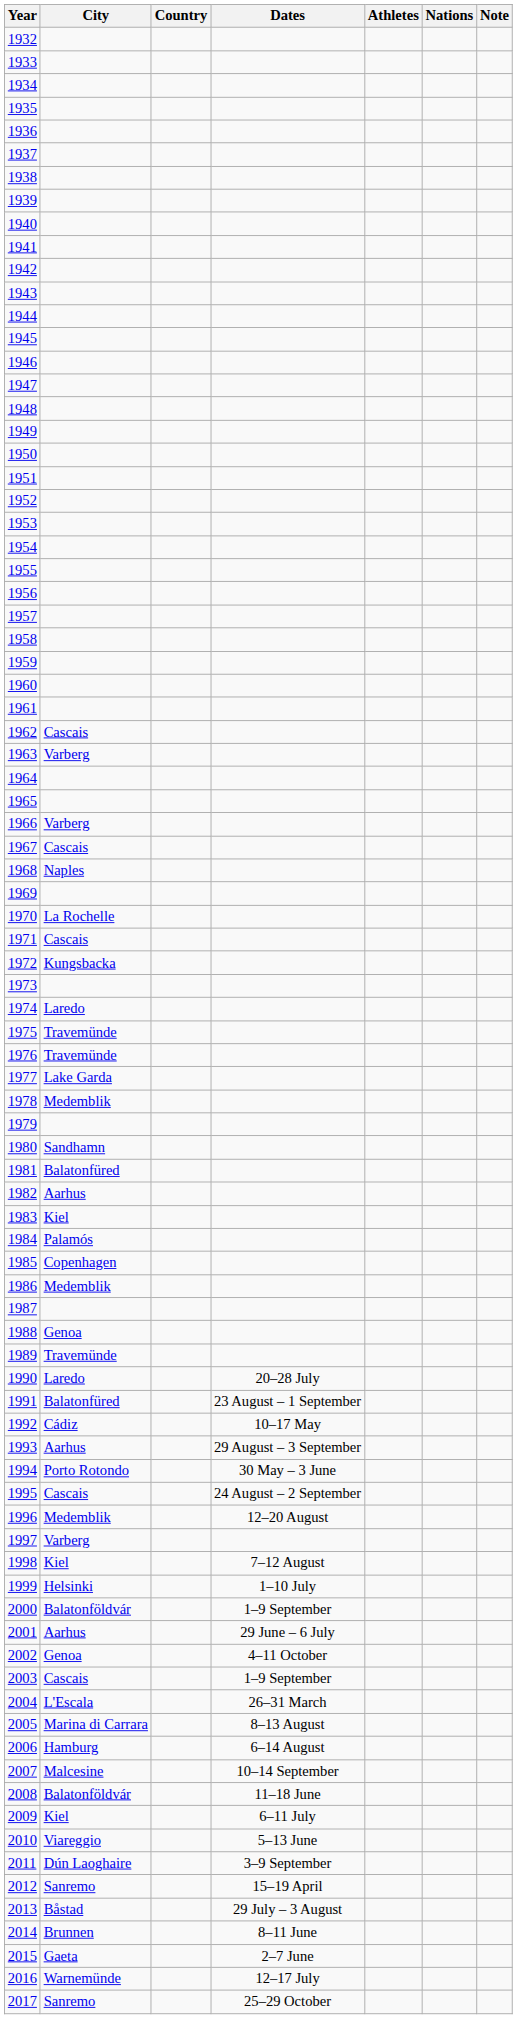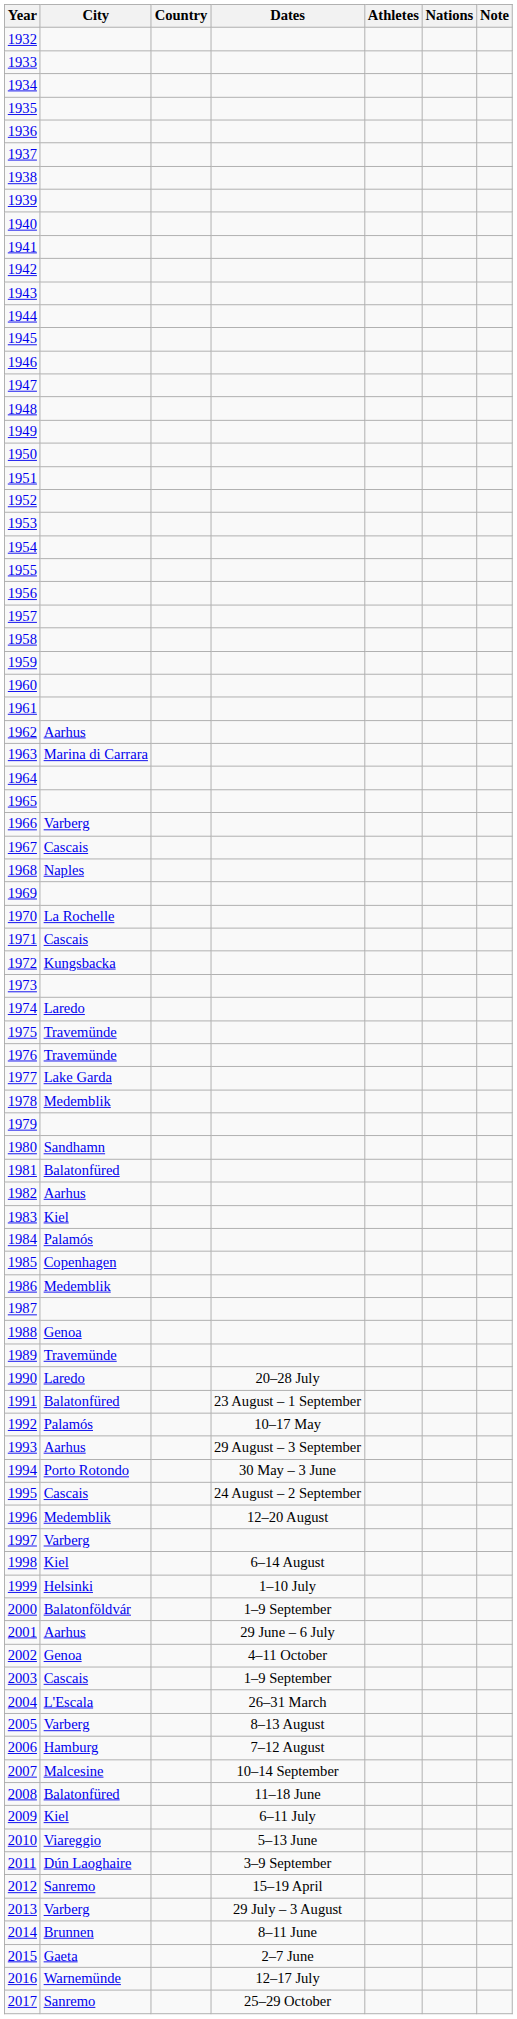 <table class="wikitable">
 <tr>
 <th>Year</th>
 <th>City</th>
 <th>Country</th>
 <th>Dates</th>
 <th>Athletes</th>
 <th>Nations</th>
 <th>Note</th>
 </tr>
 <tr>
 <td><a href='#'>1932</a></td>
 <td></td>
 <td></td>
 <td align=center></td>
 <td align=center></td>
 <td align=center></td>
 <td></td>
 </tr>
 <tr>
 <td><a href='#'>1933</a></td>
 <td></td>
 <td></td>
 <td align=center></td>
 <td align=center></td>
 <td align=center></td>
 <td></td>
 </tr>
 <tr>
 <td><a href='#'>1934</a></td>
 <td></td>
 <td></td>
 <td align=center></td>
 <td align=center></td>
 <td align=center></td>
 <td></td>
 </tr>
 <tr>
 <td><a href='#'>1935</a></td>
 <td></td>
 <td></td>
 <td align=center></td>
 <td align=center></td>
 <td align=center></td>
 <td></td>
 </tr>
 <tr>
 <td><a href='#'>1936</a></td>
 <td></td>
 <td></td>
 <td align=center></td>
 <td align=center></td>
 <td align=center></td>
 <td></td>
 </tr>
 <tr>
 <td><a href='#'>1937</a></td>
 <td></td>
 <td></td>
 <td align=center></td>
 <td align=center></td>
 <td align=center></td>
 <td></td>
 </tr>
 <tr>
 <td><a href='#'>1938</a></td>
 <td></td>
 <td></td>
 <td align=center></td>
 <td align=center></td>
 <td align=center></td>
 <td></td>
 </tr>
 <tr>
 <td><a href='#'>1939</a></td>
 <td></td>
 <td></td>
 <td align=center></td>
 <td align=center></td>
 <td align=center></td>
 <td></td>
 </tr>
 <tr>
 <td><a href='#'>1940</a></td>
 <td></td>
 <td></td>
 <td align=center></td>
 <td align=center></td>
 <td align=center></td>
 <td></td>
 </tr>
 <tr>
 <td><a href='#'>1941</a></td>
 <td></td>
 <td></td>
 <td align=center></td>
 <td align=center></td>
 <td align=center></td>
 <td></td>
 </tr>
 <tr>
 <td><a href='#'>1942</a></td>
 <td></td>
 <td></td>
 <td align=center></td>
 <td align=center></td>
 <td align=center></td>
 <td></td>
 </tr>
 <tr>
 <td><a href='#'>1943</a></td>
 <td></td>
 <td></td>
 <td align=center></td>
 <td align=center></td>
 <td align=center></td>
 <td></td>
 </tr>
 <tr>
 <td><a href='#'>1944</a></td>
 <td></td>
 <td></td>
 <td align=center></td>
 <td align=center></td>
 <td align=center></td>
 <td></td>
 </tr>
 <tr>
 <td><a href='#'>1945</a></td>
 <td></td>
 <td></td>
 <td align=center></td>
 <td align=center></td>
 <td align=center></td>
 <td></td>
 </tr>
 <tr>
 <td><a href='#'>1946</a></td>
 <td></td>
 <td></td>
 <td align=center></td>
 <td align=center></td>
 <td align=center></td>
 <td></td>
 </tr>
 <tr>
 <td><a href='#'>1947</a></td>
 <td></td>
 <td></td>
 <td align=center></td>
 <td align=center></td>
 <td align=center></td>
 <td></td>
 </tr>
 <tr>
 <td><a href='#'>1948</a></td>
 <td></td>
 <td></td>
 <td align=center></td>
 <td align=center></td>
 <td align=center></td>
 <td></td>
 </tr>
 <tr>
 <td><a href='#'>1949</a></td>
 <td></td>
 <td></td>
 <td align=center></td>
 <td align=center></td>
 <td align=center></td>
 <td></td>
 </tr>
 <tr>
 <td><a href='#'>1950</a></td>
 <td></td>
 <td></td>
 <td align=center></td>
 <td align=center></td>
 <td align=center></td>
 <td></td>
 </tr>
 <tr>
 <td><a href='#'>1951</a></td>
 <td></td>
 <td></td>
 <td align=center></td>
 <td align=center></td>
 <td align=center></td>
 <td></td>
 </tr>
 <tr>
 <td><a href='#'>1952</a></td>
 <td></td>
 <td></td>
 <td align=center></td>
 <td align=center></td>
 <td align=center></td>
 <td></td>
 </tr>
 <tr>
 <td><a href='#'>1953</a></td>
 <td></td>
 <td></td>
 <td align=center></td>
 <td align=center></td>
 <td align=center></td>
 <td></td>
 </tr>
 <tr>
 <td><a href='#'>1954</a></td>
 <td></td>
 <td></td>
 <td align=center></td>
 <td align=center></td>
 <td align=center></td>
 <td></td>
 </tr>
 <tr>
 <td><a href='#'>1955</a></td>
 <td></td>
 <td></td>
 <td align=center></td>
 <td align=center></td>
 <td align=center></td>
 <td></td>
 </tr>
 <tr>
 <td><a href='#'>1956</a></td>
 <td></td>
 <td></td>
 <td align=center></td>
 <td align=center></td>
 <td align=center></td>
 <td></td>
 </tr>
 <tr>
 <td><a href='#'>1957</a></td>
 <td></td>
 <td></td>
 <td align=center></td>
 <td align=center></td>
 <td align=center></td>
 <td></td>
 </tr>
 <tr>
 <td><a href='#'>1958</a></td>
 <td></td>
 <td></td>
 <td align=center></td>
 <td align=center></td>
 <td align=center></td>
 <td></td>
 </tr>
 <tr>
 <td><a href='#'>1959</a></td>
 <td></td>
 <td></td>
 <td align=center></td>
 <td align=center></td>
 <td align=center></td>
 <td></td>
 </tr>
 <tr>
 <td><a href='#'>1960</a></td>
 <td></td>
 <td></td>
 <td align=center></td>
 <td align=center></td>
 <td align=center></td>
 <td></td>
 </tr>
 <tr>
 <td><a href='#'>1961</a></td>
 <td></td>
 <td></td>
 <td align=center></td>
 <td align=center></td>
 <td align=center></td>
 <td></td>
 </tr>
 <tr>
 <td><a href='#'>1962</a></td>
-<td><a href='#'>Cascais</a></td>
+<td><a href='#'>Aarhus</a></td>
 <td></td>
 <td align=center></td>
 <td align=center></td>
 <td align=center></td>
 <td></td>
 </tr>
 <tr>
 <td><a href='#'>1963</a></td>
-<td><a href='#'>Varberg</a></td>
+<td><a href='#'>Marina di Carrara</a></td>
 <td></td>
 <td align=center></td>
 <td align=center></td>
 <td align=center></td>
 <td></td>
 </tr>
 <tr>
 <td><a href='#'>1964</a></td>
 <td></td>
 <td></td>
 <td align=center></td>
 <td align=center></td>
 <td align=center></td>
 <td></td>
 </tr>
 <tr>
 <td><a href='#'>1965</a></td>
 <td></td>
 <td></td>
 <td align=center></td>
 <td align=center></td>
 <td align=center></td>
 <td></td>
 </tr>
 <tr>
 <td><a href='#'>1966</a></td>
 <td><a href='#'>Varberg</a></td>
 <td></td>
 <td align=center></td>
 <td align=center></td>
 <td align=center></td>
 <td></td>
 </tr>
 <tr>
 <td><a href='#'>1967</a></td>
 <td><a href='#'>Cascais</a></td>
 <td></td>
 <td align=center></td>
 <td align=center></td>
 <td align=center></td>
 <td></td>
 </tr>
 <tr>
 <td><a href='#'>1968</a></td>
 <td><a href='#'>Naples</a></td>
 <td></td>
 <td align=center></td>
 <td align=center></td>
 <td align=center></td>
 <td></td>
 </tr>
 <tr>
 <td><a href='#'>1969</a></td>
 <td></td>
 <td></td>
 <td align=center></td>
 <td align=center></td>
 <td align=center></td>
 <td></td>
 </tr>
 <tr>
 <td><a href='#'>1970</a></td>
 <td><a href='#'>La Rochelle</a></td>
 <td></td>
 <td align=center></td>
 <td align=center></td>
 <td align=center></td>
 <td></td>
 </tr>
 <tr>
 <td><a href='#'>1971</a></td>
 <td><a href='#'>Cascais</a></td>
 <td></td>
 <td align=center></td>
 <td align=center></td>
 <td align=center></td>
 <td></td>
 </tr>
 <tr>
 <td><a href='#'>1972</a></td>
 <td><a href='#'>Kungsbacka</a></td>
 <td></td>
 <td align=center></td>
 <td align=center></td>
 <td align=center></td>
 <td></td>
 </tr>
 <tr>
 <td><a href='#'>1973</a></td>
 <td></td>
 <td></td>
 <td align=center></td>
 <td align=center></td>
 <td align=center></td>
 <td></td>
 </tr>
 <tr>
 <td><a href='#'>1974</a></td>
 <td><a href='#'>Laredo</a></td>
 <td></td>
 <td align=center></td>
 <td align=center></td>
 <td align=center></td>
 <td></td>
 </tr>
 <tr>
 <td><a href='#'>1975</a></td>
 <td><a href='#'>Travemünde</a></td>
 <td></td>
 <td align=center></td>
 <td align=center></td>
 <td align=center></td>
 <td></td>
 </tr>
 <tr>
 <td><a href='#'>1976</a></td>
 <td><a href='#'>Travemünde</a></td>
 <td></td>
 <td align=center></td>
 <td align=center></td>
 <td align=center></td>
 <td></td>
 </tr>
 <tr>
 <td><a href='#'>1977</a></td>
 <td><a href='#'>Lake Garda</a></td>
 <td></td>
 <td align=center></td>
 <td align=center></td>
 <td align=center></td>
 <td></td>
 </tr>
 <tr>
 <td><a href='#'>1978</a></td>
 <td><a href='#'>Medemblik</a></td>
 <td></td>
 <td align=center></td>
 <td align=center></td>
 <td align=center></td>
 <td></td>
 </tr>
 <tr>
 <td><a href='#'>1979</a></td>
 <td></td>
 <td></td>
 <td align=center></td>
 <td align=center></td>
 <td align=center></td>
 <td></td>
 </tr>
 <tr>
 <td><a href='#'>1980</a></td>
 <td><a href='#'>Sandhamn</a></td>
 <td></td>
 <td align=center></td>
 <td align=center></td>
 <td align=center></td>
 <td></td>
 </tr>
 <tr>
 <td><a href='#'>1981</a></td>
 <td><a href='#'>Balatonfüred</a></td>
 <td></td>
 <td align=center></td>
 <td align=center></td>
 <td align=center></td>
 <td></td>
 </tr>
 <tr>
 <td><a href='#'>1982</a></td>
 <td><a href='#'>Aarhus</a></td>
 <td></td>
 <td align=center></td>
 <td align=center></td>
 <td align=center></td>
 <td></td>
 </tr>
 <tr>
 <td><a href='#'>1983</a></td>
 <td><a href='#'>Kiel</a></td>
 <td></td>
 <td align=center></td>
 <td align=center></td>
 <td align=center></td>
 <td></td>
 </tr>
 <tr>
 <td><a href='#'>1984</a></td>
 <td><a href='#'>Palamós</a></td>
 <td></td>
 <td align=center></td>
 <td align=center></td>
 <td align=center></td>
 <td></td>
 </tr>
 <tr>
 <td><a href='#'>1985</a></td>
 <td><a href='#'>Copenhagen</a></td>
 <td></td>
 <td align=center></td>
 <td align=center></td>
 <td align=center></td>
 <td></td>
 </tr>
 <tr>
 <td><a href='#'>1986</a></td>
 <td><a href='#'>Medemblik</a></td>
 <td></td>
 <td align=center></td>
 <td align=center></td>
 <td align=center></td>
 <td></td>
 </tr>
 <tr>
 <td><a href='#'>1987</a></td>
 <td></td>
 <td></td>
 <td align=center></td>
 <td align=center></td>
 <td align=center></td>
 <td></td>
 </tr>
 <tr>
 <td><a href='#'>1988</a></td>
 <td><a href='#'>Genoa</a></td>
 <td></td>
 <td align=center></td>
 <td align=center></td>
 <td align=center></td>
 <td></td>
 </tr>
 <tr>
 <td><a href='#'>1989</a></td>
 <td><a href='#'>Travemünde</a></td>
 <td></td>
 <td align=center></td>
 <td align=center></td>
 <td align=center></td>
 <td></td>
 </tr>
 <tr>
 <td><a href='#'>1990</a></td>
 <td><a href='#'>Laredo</a></td>
 <td></td>
 <td align=center>20–28 July</td>
 <td align=center></td>
 <td align=center></td>
 <td></td>
 </tr>
 <tr>
 <td><a href='#'>1991</a></td>
 <td><a href='#'>Balatonfüred</a></td>
 <td></td>
 <td align=center>23 August – 1 September</td>
 <td align=center></td>
 <td align=center></td>
 <td></td>
 </tr>
 <tr>
 <td><a href='#'>1992</a></td>
-<td><a href='#'>Cádiz</a></td>
+<td><a href='#'>Palamós</a></td>
 <td></td>
 <td align=center>10–17 May</td>
 <td align=center></td>
 <td align=center></td>
 <td></td>
 </tr>
 <tr>
 <td><a href='#'>1993</a></td>
 <td><a href='#'>Aarhus</a></td>
 <td></td>
 <td align=center>29 August – 3 September</td>
 <td align=center></td>
 <td align=center></td>
 <td></td>
 </tr>
 <tr>
 <td><a href='#'>1994</a></td>
 <td><a href='#'>Porto Rotondo</a></td>
 <td></td>
 <td align=center>30 May – 3 June</td>
 <td align=center></td>
 <td align=center></td>
 <td></td>
 </tr>
 <tr>
 <td><a href='#'>1995</a></td>
 <td><a href='#'>Cascais</a></td>
 <td></td>
 <td align=center>24 August – 2 September</td>
 <td align=center></td>
 <td align=center></td>
 <td></td>
 </tr>
 <tr>
 <td><a href='#'>1996</a></td>
 <td><a href='#'>Medemblik</a></td>
 <td></td>
 <td align=center>12–20 August</td>
 <td align=center></td>
 <td align=center></td>
 <td></td>
 </tr>
 <tr>
 <td><a href='#'>1997</a></td>
 <td><a href='#'>Varberg</a></td>
 <td></td>
 <td align=center></td>
 <td align=center></td>
 <td align=center></td>
 <td></td>
 </tr>
 <tr>
 <td><a href='#'>1998</a></td>
 <td><a href='#'>Kiel</a></td>
 <td></td>
-<td align=center>7–12 August</td>
+<td align=center>6–14 August</td>
 <td align=center></td>
 <td align=center></td>
 <td></td>
 </tr>
 <tr>
 <td><a href='#'>1999</a></td>
 <td><a href='#'>Helsinki</a></td>
 <td></td>
 <td align=center>1–10 July</td>
 <td align=center></td>
 <td align=center></td>
 <td></td>
 </tr>
 <tr>
 <td><a href='#'>2000</a></td>
 <td><a href='#'>Balatonföldvár</a></td>
 <td></td>
 <td align=center>1–9 September</td>
 <td align=center></td>
 <td align=center></td>
 <td></td>
 </tr>
 <tr>
 <td><a href='#'>2001</a></td>
 <td><a href='#'>Aarhus</a></td>
 <td></td>
 <td align=center>29 June – 6 July</td>
 <td align=center></td>
 <td align=center></td>
 <td></td>
 </tr>
 <tr>
 <td><a href='#'>2002</a></td>
 <td><a href='#'>Genoa</a></td>
 <td></td>
 <td align=center>4–11 October</td>
 <td align=center></td>
 <td align=center></td>
 <td></td>
 </tr>
 <tr>
 <td><a href='#'>2003</a></td>
 <td><a href='#'>Cascais</a></td>
 <td></td>
 <td align=center>1–9 September</td>
 <td align=center></td>
 <td align=center></td>
 <td></td>
 </tr>
 <tr>
 <td><a href='#'>2004</a></td>
 <td><a href='#'>L'Escala</a></td>
 <td></td>
 <td align=center>26–31 March</td>
 <td align=center></td>
 <td align=center></td>
 <td></td>
 </tr>
 <tr>
 <td><a href='#'>2005</a></td>
-<td><a href='#'>Marina di Carrara</a></td>
+<td><a href='#'>Varberg</a></td>
 <td></td>
 <td align=center>8–13 August</td>
 <td align=center></td>
 <td align=center></td>
 <td></td>
 </tr>
 <tr>
 <td><a href='#'>2006</a></td>
 <td><a href='#'>Hamburg</a></td>
 <td></td>
-<td align=center>6–14 August</td>
+<td align=center>7–12 August</td>
 <td align=center></td>
 <td align=center></td>
 <td></td>
 </tr>
 <tr>
 <td><a href='#'>2007</a></td>
 <td><a href='#'>Malcesine</a></td>
 <td></td>
 <td align=center>10–14 September</td>
 <td align=center></td>
 <td align=center></td>
 <td></td>
 </tr>
 <tr>
 <td><a href='#'>2008</a></td>
-<td><a href='#'>Balatonföldvár</a></td>
+<td><a href='#'>Balatonfüred</a></td>
 <td></td>
 <td align=center>11–18 June</td>
 <td align=center></td>
 <td align=center></td>
 <td></td>
 </tr>
 <tr>
 <td><a href='#'>2009</a></td>
 <td><a href='#'>Kiel</a></td>
 <td></td>
 <td align=center>6–11 July</td>
 <td align=center></td>
 <td align=center></td>
 <td></td>
 </tr>
 <tr>
 <td><a href='#'>2010</a></td>
 <td><a href='#'>Viareggio</a></td>
 <td></td>
 <td align=center>5–13 June</td>
 <td align=center></td>
 <td align=center></td>
 <td></td>
 </tr>
 <tr>
 <td><a href='#'>2011</a></td>
 <td><a href='#'>Dún Laoghaire</a></td>
 <td></td>
 <td align=center>3–9 September</td>
 <td align=center></td>
 <td align=center></td>
 <td></td>
 </tr>
 <tr>
 <td><a href='#'>2012</a></td>
 <td><a href='#'>Sanremo</a></td>
 <td></td>
 <td align=center>15–19 April</td>
 <td align=center></td>
 <td align=center></td>
 <td></td>
 </tr>
 <tr>
 <td><a href='#'>2013</a></td>
-<td><a href='#'>Båstad</a></td>
+<td><a href='#'>Varberg</a></td>
 <td></td>
 <td align=center>29 July – 3 August</td>
 <td align=center></td>
 <td align=center></td>
 <td></td>
 </tr>
 <tr>
 <td><a href='#'>2014</a></td>
 <td><a href='#'>Brunnen</a></td>
 <td></td>
 <td align=center>8–11 June</td>
 <td align=center></td>
 <td align=center></td>
 <td></td>
 </tr>
 <tr>
 <td><a href='#'>2015</a></td>
 <td><a href='#'>Gaeta</a></td>
 <td></td>
 <td align=center>2–7 June</td>
 <td align=center></td>
 <td align=center></td>
 <td></td>
 </tr>
 <tr>
 <td><a href='#'>2016</a></td>
 <td><a href='#'>Warnemünde</a></td>
 <td></td>
 <td align=center>12–17 July</td>
 <td align=center></td>
 <td align=center></td>
 <td></td>
 </tr>
 <tr>
 <td><a href='#'>2017</a></td>
 <td><a href='#'>Sanremo</a></td>
 <td></td>
 <td align=center>25–29 October</td>
 <td align=center></td>
 <td align=center></td>
 <td></td>
 </tr>
 </table>
